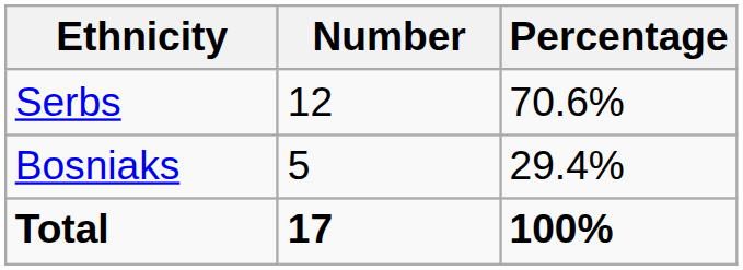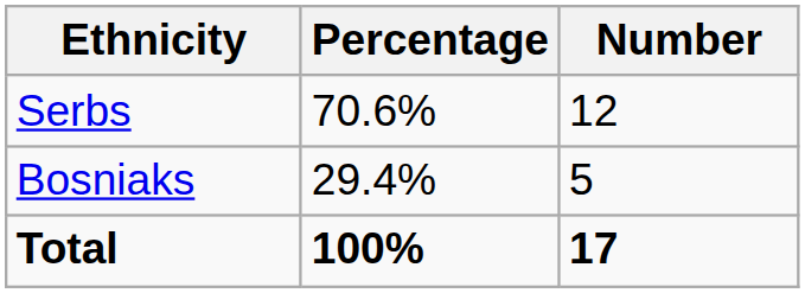 <table class="wikitable">
 <tr>
 <th width="100px">Ethnicity</th>
+<th width="80px">Percentage</th>
 <th width="80px">Number</th>
-<th width="80px">Percentage</th>
 </tr>
 <tr>
 <td><a href='#'>Serbs</a></td>
+<td>70.6%</td>
 <td>12</td>
-<td>70.6%</td>
 </tr>
 <tr>
 <td><a href='#'>Bosniaks</a></td>
+<td>29.4%</td>
 <td>5</td>
-<td>29.4%</td>
 </tr>
 <tr>
 <td><strong>Total</strong></td>
+<td><strong>100%</strong></td>
 <td><strong>17</strong></td>
-<td><strong>100%</strong></td>
 </tr>
 </table>
